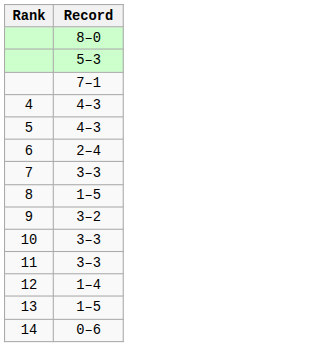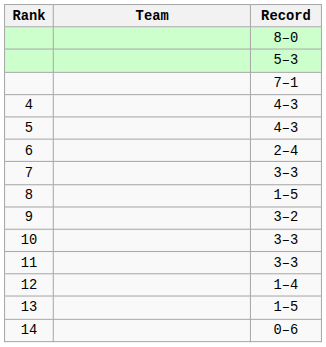 <table class="wikitable" style="text-align: center;">
 <tr>
 <th width=40>Rank</th>
+<th width=180>Team</th>
 <th width=60>Record</th>
 </tr>
 <tr bgcolor="#ccffcc">
 <td></td>
+<td align=left></td>
 <td>8–0</td>
 </tr>
 <tr bgcolor="#ccffcc">
 <td></td>
+<td align=left></td>
 <td>5–3</td>
 </tr>
 <tr>
 <td></td>
+<td align=left></td>
 <td>7–1</td>
 </tr>
 <tr>
 <td>4</td>
+<td align=left></td>
 <td>4–3</td>
 </tr>
 <tr>
 <td>5</td>
+<td align=left></td>
 <td>4–3</td>
 </tr>
 <tr>
 <td>6</td>
+<td align=left></td>
 <td>2–4</td>
 </tr>
 <tr>
 <td>7</td>
+<td align=left></td>
 <td>3–3</td>
 </tr>
 <tr>
 <td>8</td>
+<td align=left></td>
 <td>1–5</td>
 </tr>
 <tr>
 <td>9</td>
+<td align=left></td>
 <td>3–2</td>
 </tr>
 <tr>
 <td>10</td>
+<td align=left></td>
 <td>3–3</td>
 </tr>
 <tr>
 <td>11</td>
+<td align=left></td>
 <td>3–3</td>
 </tr>
 <tr>
 <td>12</td>
+<td align=left></td>
 <td>1–4</td>
 </tr>
 <tr>
 <td>13</td>
+<td align=left></td>
 <td>1–5</td>
 </tr>
 <tr>
 <td>14</td>
+<td align=left></td>
 <td>0–6</td>
 </tr>
 </table>
